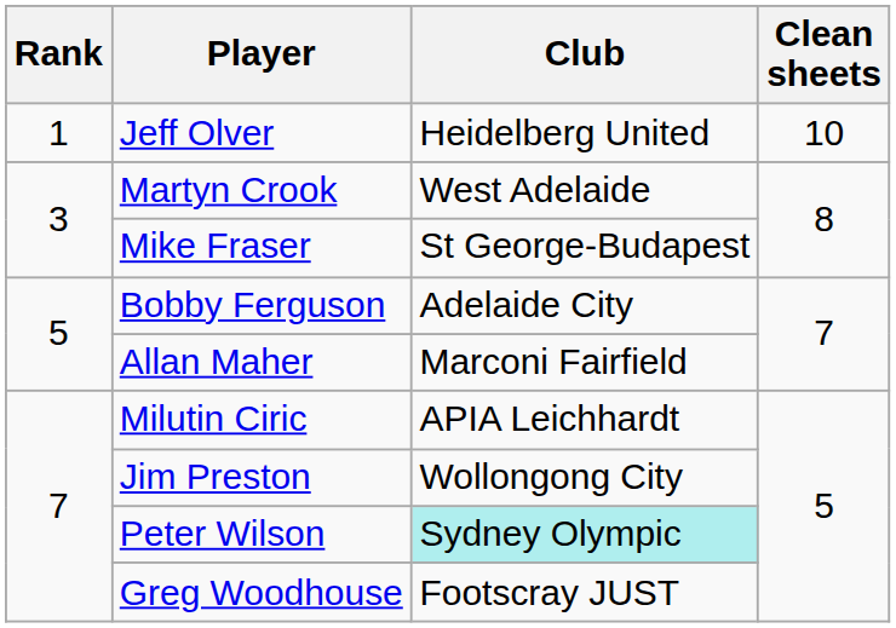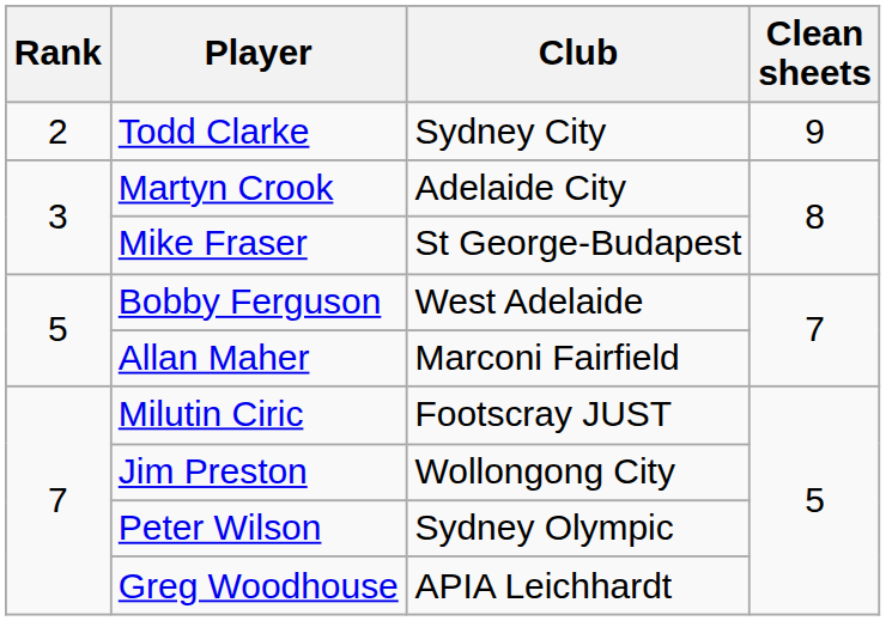 <table class="wikitable" style="text-align:center">
 <tr>
 <th>Rank</th>
 <th>Player</th>
 <th>Club</th>
 <th>Clean<br>sheets</th>
 </tr>
 <tr>
-<td>1</td>
-<td align="left"> <a href='#'>Jeff Olver</a></td>
-<td align="left">Heidelberg United</td>
-<td>10</td>
+<td>2</td>
+<td align="left"> <a href='#'>Todd Clarke</a></td>
+<td align="left">Sydney City</td>
+<td>9</td>
 </tr>
 <tr>
 <td rowspan="2">3</td>
 <td align="left"> <a href='#'>Martyn Crook</a></td>
-<td align="left">West Adelaide</td>
+<td align="left">Adelaide City</td>
 <td rowspan="2">8</td>
 </tr>
 <tr>
 <td align="left"> <a href='#'>Mike Fraser</a></td>
 <td align="left">St George-Budapest</td>
 </tr>
 <tr>
 <td rowspan="2">5</td>
 <td align="left"> <a href='#'>Bobby Ferguson</a></td>
-<td align="left">Adelaide City</td>
+<td align="left">West Adelaide</td>
 <td rowspan="2">7</td>
 </tr>
 <tr>
 <td align="left"> <a href='#'>Allan Maher</a></td>
 <td align="left">Marconi Fairfield</td>
 </tr>
 <tr>
 <td rowspan="4">7</td>
 <td align="left"> <a href='#'>Milutin Ciric</a></td>
-<td align="left">APIA Leichhardt</td>
+<td align="left">Footscray JUST</td>
 <td rowspan="4">5</td>
 </tr>
 <tr>
 <td align="left"> <a href='#'>Jim Preston</a></td>
 <td align="left">Wollongong City</td>
 </tr>
 <tr>
 <td align="left"> <a href='#'>Peter Wilson</a></td>
-<td align="left" style="background: paleturquoise;">Sydney Olympic</td>
+<td align="left">Sydney Olympic</td>
 </tr>
 <tr>
 <td align="left"> <a href='#'>Greg Woodhouse</a></td>
-<td align="left">Footscray JUST</td>
+<td align="left">APIA Leichhardt</td>
 </tr>
 </table>
